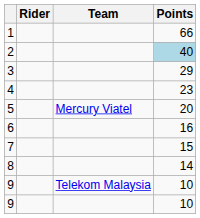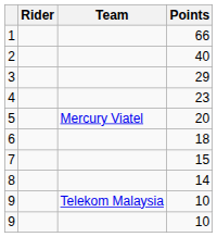 <table class=wikitable>
 <tr>
 <th></th>
 <th>Rider</th>
 <th>Team</th>
 <th>Points</th>
 </tr>
 <tr>
 <td>1</td>
 <td> </td>
 <td></td>
 <td align=right>66</td>
 </tr>
 <tr>
 <td>2</td>
 <td></td>
 <td></td>
-<td align=right style="background: lightblue;">40</td>
+<td align=right>40</td>
 </tr>
 <tr>
 <td>3</td>
 <td></td>
 <td></td>
 <td align=right>29</td>
 </tr>
 <tr>
 <td>4</td>
 <td></td>
 <td></td>
 <td align=right>23</td>
 </tr>
 <tr>
 <td>5</td>
 <td></td>
 <td><a href='#'>Mercury Viatel</a></td>
 <td align=right>20</td>
 </tr>
 <tr>
 <td>6</td>
 <td></td>
 <td></td>
-<td align=right>16</td>
+<td align=right>18</td>
 </tr>
 <tr>
 <td>7</td>
 <td></td>
 <td></td>
 <td align=right>15</td>
 </tr>
 <tr>
 <td>8</td>
 <td></td>
 <td></td>
 <td align=right>14</td>
 </tr>
 <tr>
 <td>9</td>
 <td></td>
 <td><a href='#'>Telekom Malaysia</a></td>
 <td align=right>10</td>
 </tr>
 <tr>
 <td>9</td>
 <td></td>
 <td></td>
 <td align=right>10</td>
 </tr>
 </table>
